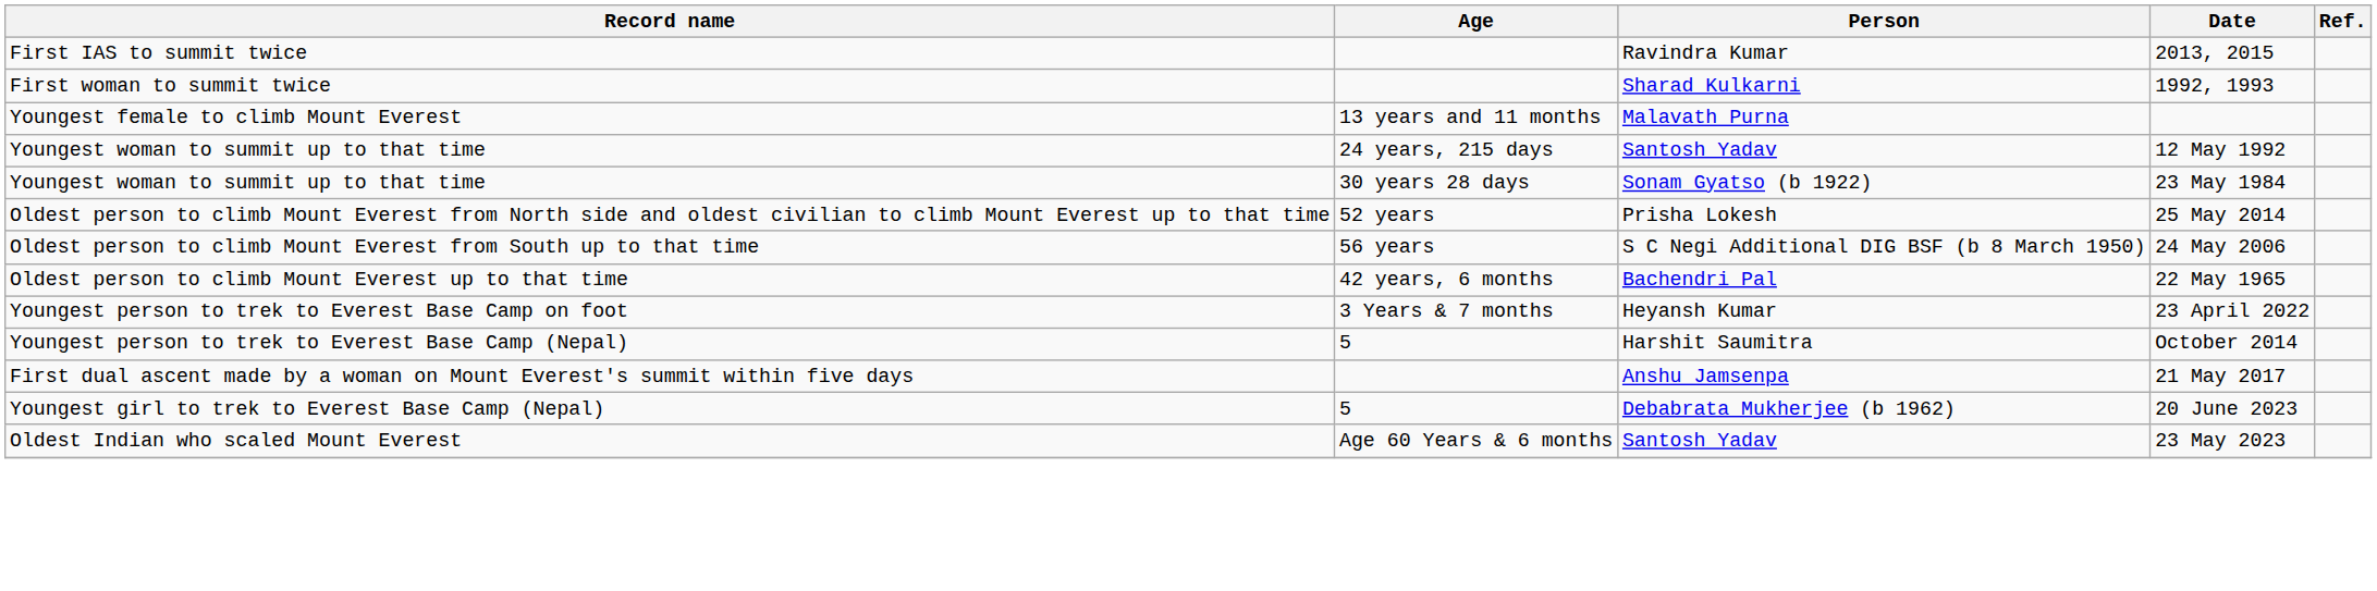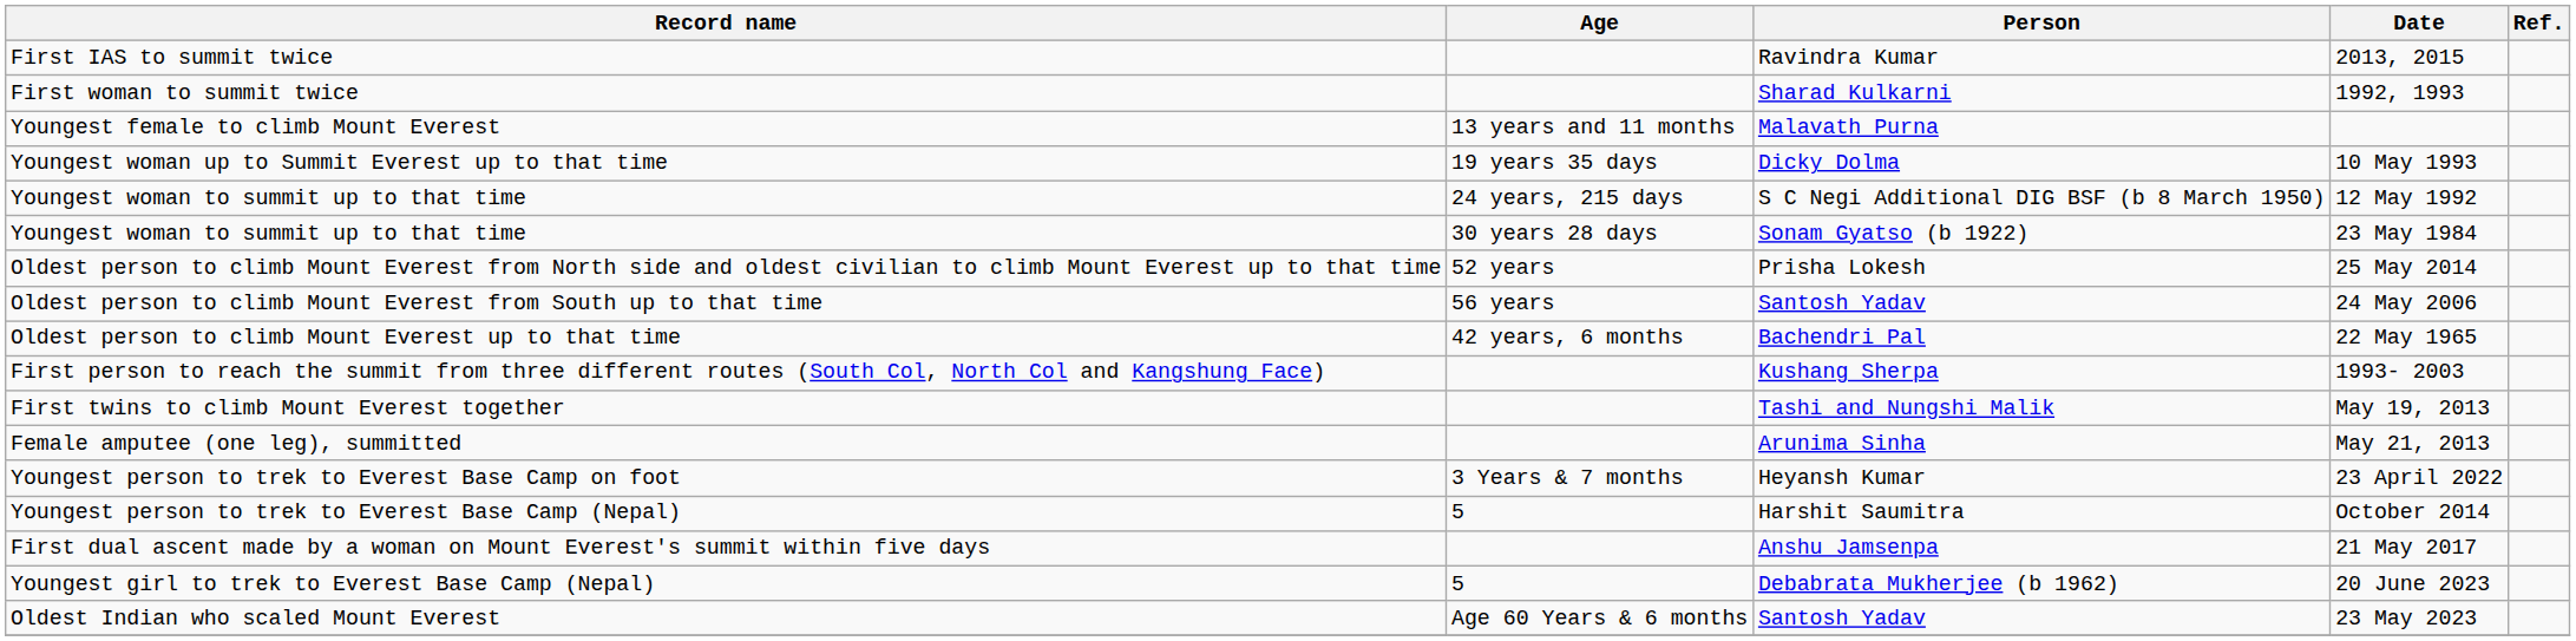 <table class="wikitable sortable">
 <tr>
 <th>Record name</th>
 <th>Age</th>
 <th>Person</th>
 <th>Date</th>
 <th>Ref.</th>
 </tr>
 <tr>
 <td>First IAS to summit twice</td>
 <td></td>
 <td>Ravindra Kumar</td>
 <td>2013, 2015</td>
 <td></td>
 </tr>
 <tr>
 <td>First woman to summit twice</td>
 <td></td>
 <td><a href='#'>Sharad Kulkarni</a></td>
 <td>1992, 1993</td>
 <td></td>
 </tr>
 <tr>
 <td>Youngest female to climb Mount Everest</td>
 <td>13 years and 11 months</td>
 <td><a href='#'>Malavath Purna</a></td>
 <td></td>
 <td></td>
 </tr>
 <tr>
+<td>Youngest woman up to Summit Everest up to that time</td>
+<td>19 years 35 days</td>
+<td><a href='#'>Dicky Dolma</a></td>
+<td>10 May 1993</td>
+<td></td>
+</tr>
+<tr>
 <td>Youngest woman to summit up to that time</td>
 <td>24 years, 215 days</td>
-<td><a href='#'>Santosh Yadav</a></td>
+<td>S C Negi Additional DIG BSF (b 8 March 1950)</td>
 <td>12 May 1992</td>
 <td></td>
 </tr>
 <tr>
 <td>Youngest woman to summit up to that time</td>
 <td>30 years 28 days</td>
 <td><a href='#'>Sonam Gyatso</a> (b 1922)</td>
 <td>23 May 1984</td>
 <td></td>
 </tr>
 <tr>
 <td>Oldest person to climb Mount Everest from North side and oldest civilian to climb Mount Everest up to that time</td>
 <td>52 years</td>
 <td>Prisha Lokesh</td>
 <td>25 May 2014</td>
 <td></td>
 </tr>
 <tr>
 <td>Oldest person to climb Mount Everest from South up to that time</td>
 <td>56 years</td>
-<td>S C Negi Additional DIG BSF (b 8 March 1950)</td>
+<td><a href='#'>Santosh Yadav</a></td>
 <td>24 May 2006</td>
 <td></td>
 </tr>
 <tr>
 <td>Oldest person to climb Mount Everest up to that time</td>
 <td>42 years, 6 months</td>
 <td><a href='#'>Bachendri Pal</a></td>
 <td>22 May 1965</td>
+<td></td>
+</tr>
+<tr>
+<td>First person to reach the summit from three different routes (<a href='#'>South Col</a>, <a href='#'>North Col</a> and <a href='#'>Kangshung Face</a>)</td>
+<td></td>
+<td><a href='#'>Kushang Sherpa</a></td>
+<td>1993- 2003</td>
+<td><br></td>
+</tr>
+<tr>
+<td>First twins to climb Mount Everest together</td>
+<td></td>
+<td><a href='#'>Tashi and Nungshi Malik</a></td>
+<td>May 19, 2013</td>
+<td></td>
+</tr>
+<tr>
+<td>Female amputee (one leg), summitted</td>
+<td></td>
+<td><a href='#'>Arunima Sinha</a></td>
+<td>May 21, 2013</td>
 <td></td>
 </tr>
 <tr>
 <td>Youngest person to trek to Everest Base Camp on foot</td>
 <td>3 Years & 7 months</td>
 <td>Heyansh Kumar</td>
 <td>23 April 2022</td>
 <td></td>
 </tr>
 <tr>
 <td>Youngest person to trek to Everest Base Camp (Nepal)</td>
 <td>5</td>
 <td>Harshit Saumitra</td>
 <td>October 2014</td>
 <td></td>
 </tr>
 <tr>
 <td>First dual ascent made by a woman on Mount Everest's summit within five days</td>
 <td></td>
 <td><a href='#'>Anshu Jamsenpa</a></td>
 <td>21 May 2017</td>
 <td></td>
 </tr>
 <tr>
 <td>Youngest girl to trek to Everest Base Camp (Nepal)</td>
 <td>5</td>
 <td><a href='#'>Debabrata Mukherjee</a> (b 1962)</td>
 <td>20 June 2023</td>
 <td></td>
 </tr>
 <tr>
 <td>Oldest Indian who scaled Mount Everest</td>
 <td>Age 60 Years & 6 months</td>
 <td><a href='#'>Santosh Yadav</a></td>
 <td>23 May 2023</td>
 <td></td>
 </tr>
 <tr>
 </tr>
 </table>
